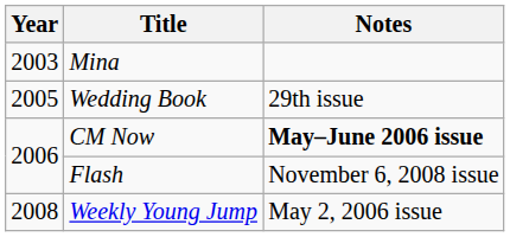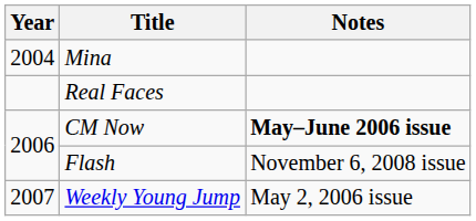 <table class="wikitable">
 <tr>
 <th>Year</th>
 <th>Title</th>
 <th>Notes</th>
 </tr>
 <tr>
-<td>2003</td>
+<td>2004</td>
 <td><em>Mina</em></td>
 <td></td>
 </tr>
 <tr>
-<td>2005</td>
-<td><em>Wedding Book</em></td>
-<td>29th issue</td>
+<td></td>
+<td><em>Real Faces</em></td>
+<td></td>
 </tr>
 <tr>
 <td rowspan="2">2006</td>
 <td><em>CM Now</em></td>
 <td><strong>May–June 2006 issue</strong></td>
 </tr>
 <tr>
 <td><em>Flash</em></td>
 <td>November 6, 2008 issue</td>
 </tr>
 <tr>
-<td>2008</td>
+<td>2007</td>
 <td><em><a href='#'>Weekly Young Jump</a></em></td>
 <td>May 2, 2006 issue</td>
 </tr>
 </table>
